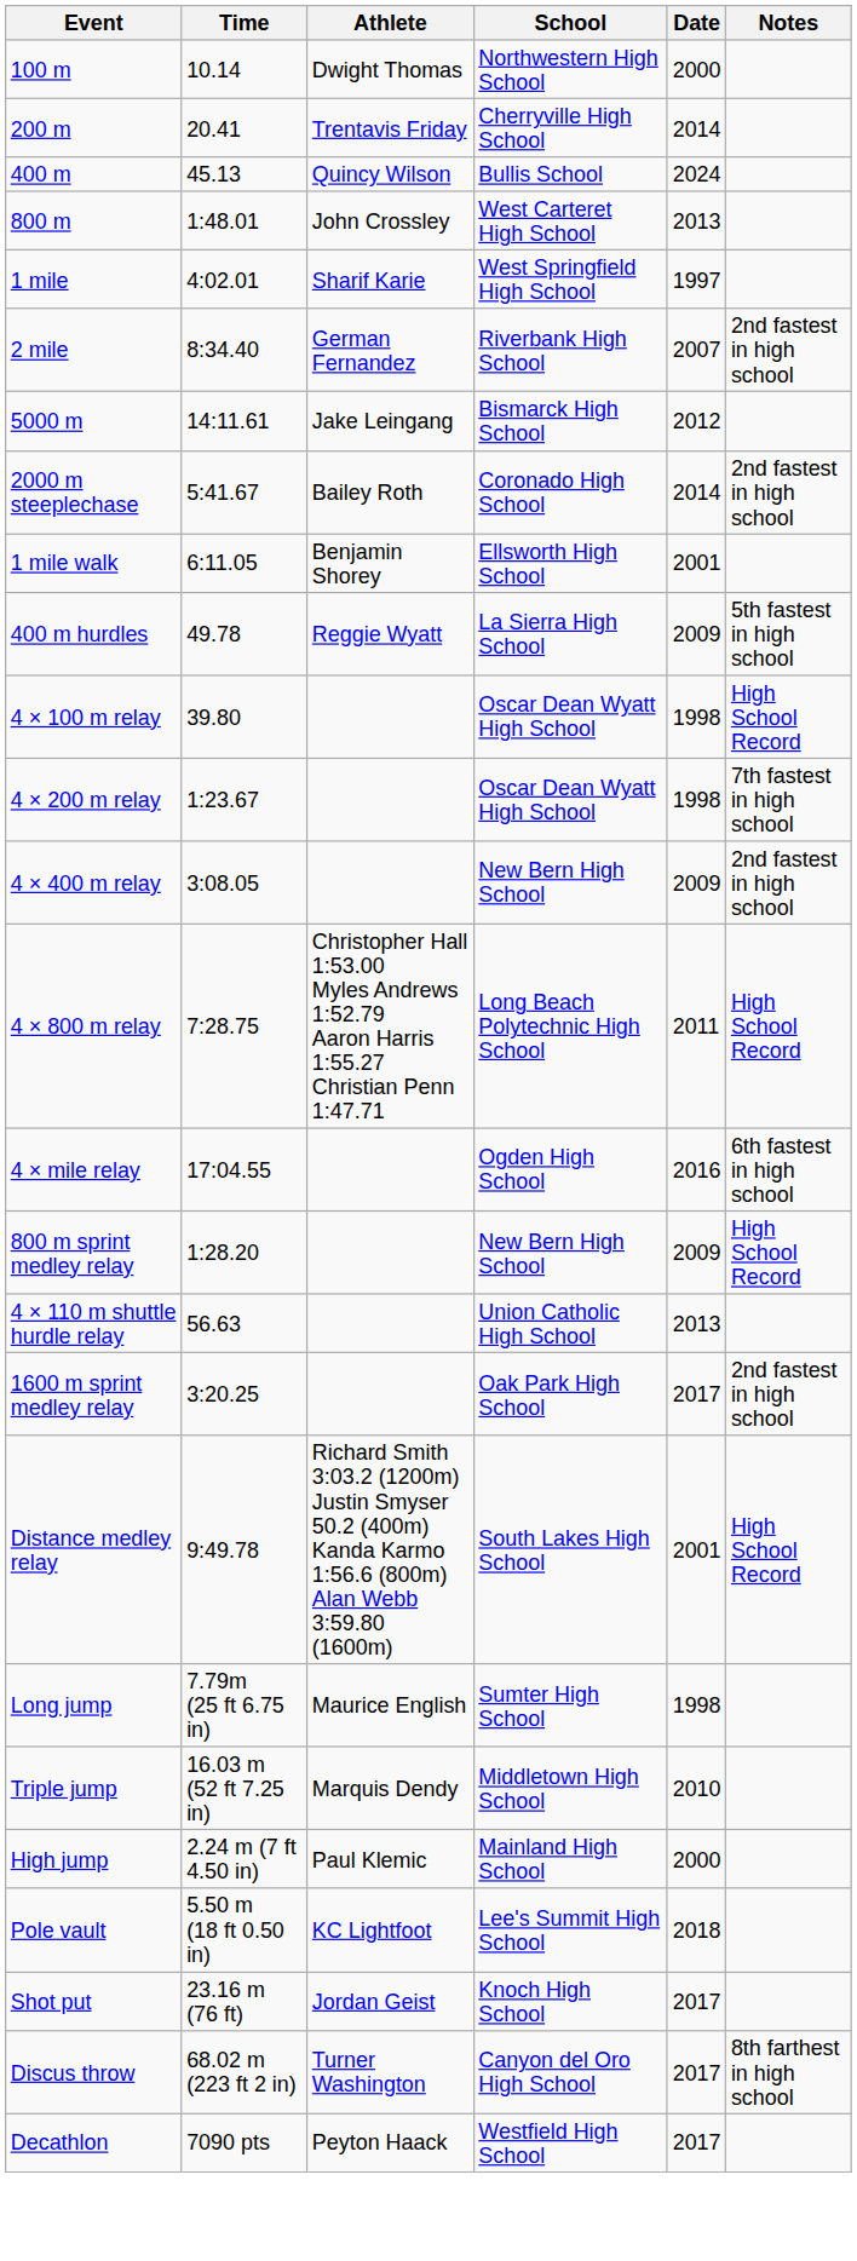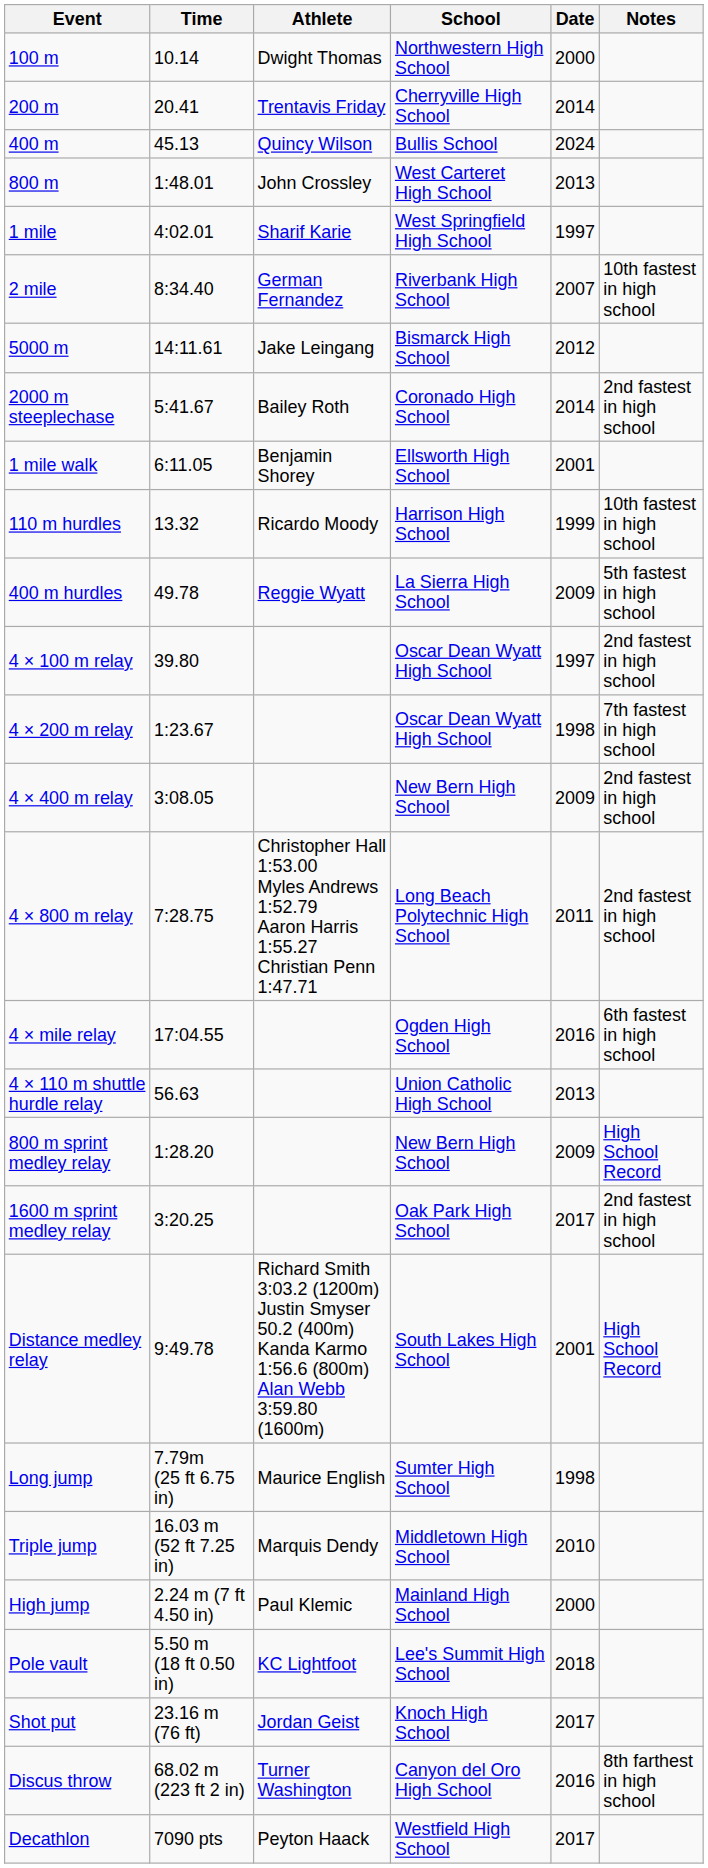 <table class="wikitable" style="font-size:95%; width: 95%;">
 <tr>
 <th>Event</th>
 <th>Time</th>
 <th>Athlete</th>
 <th>School</th>
 <th>Date</th>
 <th>Notes</th>
 </tr>
 <tr>
 <td><a href='#'>100 m</a></td>
 <td>10.14</td>
 <td>Dwight Thomas</td>
 <td><a href='#'>Northwestern High School</a></td>
 <td>2000</td>
 <td></td>
 </tr>
 <tr>
 <td><a href='#'>200 m</a></td>
 <td>20.41</td>
 <td><a href='#'>Trentavis Friday</a></td>
 <td><a href='#'>Cherryville High School</a></td>
 <td>2014</td>
 <td></td>
 </tr>
 <tr>
 <td><a href='#'>400 m</a></td>
 <td>45.13</td>
 <td><a href='#'>Quincy Wilson</a></td>
 <td><a href='#'>Bullis School</a></td>
 <td>2024</td>
 <td></td>
 </tr>
 <tr>
 <td><a href='#'>800 m</a></td>
 <td>1:48.01</td>
 <td>John Crossley</td>
 <td><a href='#'>West Carteret High School</a></td>
 <td>2013</td>
 <td></td>
 </tr>
 <tr>
 <td><a href='#'>1 mile</a></td>
 <td>4:02.01</td>
 <td><a href='#'>Sharif Karie</a></td>
 <td><a href='#'>West Springfield High School</a></td>
 <td>1997</td>
 <td></td>
 </tr>
 <tr>
 <td><a href='#'>2 mile</a></td>
 <td>8:34.40</td>
 <td><a href='#'>German Fernandez</a></td>
 <td><a href='#'>Riverbank High School</a></td>
 <td>2007</td>
-<td>2nd fastest in high school</td>
+<td>10th fastest in high school</td>
 </tr>
 <tr>
 <td><a href='#'>5000 m</a></td>
 <td>14:11.61</td>
 <td>Jake Leingang</td>
 <td><a href='#'>Bismarck High School</a></td>
 <td>2012</td>
 <td></td>
 </tr>
 <tr>
 <td><a href='#'>2000 m steeplechase</a></td>
 <td>5:41.67</td>
 <td>Bailey Roth</td>
 <td><a href='#'>Coronado High School</a></td>
 <td>2014</td>
 <td>2nd fastest in high school</td>
 </tr>
 <tr>
 <td><a href='#'>1 mile walk</a></td>
 <td>6:11.05</td>
 <td>Benjamin Shorey</td>
 <td><a href='#'>Ellsworth High School</a></td>
 <td>2001</td>
 <td></td>
 </tr>
 <tr>
+<td><a href='#'>110 m hurdles</a></td>
+<td>13.32</td>
+<td>Ricardo Moody</td>
+<td><a href='#'>Harrison High School</a></td>
+<td>1999</td>
+<td>10th fastest in high school</td>
+</tr>
+<tr>
 <td><a href='#'>400 m hurdles</a></td>
 <td>49.78</td>
 <td><a href='#'>Reggie Wyatt</a></td>
 <td><a href='#'>La Sierra High School</a></td>
 <td>2009</td>
 <td>5th fastest in high school</td>
 </tr>
 <tr>
 <td><a href='#'>4 × 100 m relay</a></td>
 <td>39.80</td>
 <td></td>
 <td><a href='#'>Oscar Dean Wyatt High School</a></td>
-<td>1998</td>
-<td><a href='#'>High School Record</a></td>
+<td>1997</td>
+<td>2nd fastest in high school</td>
 </tr>
 <tr>
 <td><a href='#'>4 × 200 m relay</a></td>
 <td>1:23.67</td>
 <td></td>
 <td><a href='#'>Oscar Dean Wyatt High School</a></td>
 <td>1998</td>
 <td>7th fastest in high school</td>
 </tr>
 <tr>
 <td><a href='#'>4 × 400 m relay</a></td>
 <td>3:08.05</td>
 <td></td>
 <td><a href='#'>New Bern High School</a></td>
 <td>2009</td>
 <td>2nd fastest in high school</td>
 </tr>
 <tr>
 <td><a href='#'>4 × 800 m relay</a></td>
 <td>7:28.75</td>
 <td>Christopher Hall 1:53.00 <br> Myles Andrews 1:52.79 <br> Aaron Harris 1:55.27 <br> Christian Penn 1:47.71</td>
 <td><a href='#'>Long Beach Polytechnic High School</a></td>
 <td>2011</td>
-<td><a href='#'>High School Record</a></td>
+<td>2nd fastest in high school</td>
 </tr>
 <tr>
 <td><a href='#'>4 × mile relay</a></td>
 <td>17:04.55</td>
 <td></td>
 <td><a href='#'>Ogden High School</a></td>
 <td>2016</td>
 <td>6th fastest in high school</td>
 </tr>
 <tr>
+<td><a href='#'>4 × 110 m shuttle hurdle relay</a></td>
+<td>56.63</td>
+<td></td>
+<td><a href='#'>Union Catholic High School</a></td>
+<td>2013</td>
+<td></td>
+</tr>
+<tr>
 <td><a href='#'>800 m sprint medley relay</a></td>
 <td>1:28.20</td>
 <td></td>
 <td><a href='#'>New Bern High School</a></td>
 <td>2009</td>
 <td><a href='#'>High School Record</a></td>
-</tr>
-<tr>
-<td><a href='#'>4 × 110 m shuttle hurdle relay</a></td>
-<td>56.63</td>
-<td></td>
-<td><a href='#'>Union Catholic High School</a></td>
-<td>2013</td>
-<td></td>
 </tr>
 <tr>
 <td><a href='#'>1600 m sprint medley relay</a></td>
 <td>3:20.25</td>
 <td></td>
 <td><a href='#'>Oak Park High School</a></td>
 <td>2017</td>
 <td>2nd fastest in high school</td>
 </tr>
 <tr>
 <td><a href='#'>Distance medley relay</a></td>
 <td>9:49.78</td>
 <td>Richard Smith 3:03.2 (1200m) <br> Justin Smyser 50.2 (400m) <br> Kanda Karmo 1:56.6 (800m) <br> <a href='#'>Alan Webb</a> 3:59.80 (1600m)</td>
 <td><a href='#'>South Lakes High School</a></td>
 <td>2001</td>
 <td><a href='#'>High School Record</a></td>
 </tr>
 <tr>
 <td><a href='#'>Long jump</a></td>
 <td>7.79m (25 ft 6.75 in)</td>
 <td>Maurice English</td>
 <td><a href='#'>Sumter High School</a></td>
 <td>1998</td>
 <td></td>
 </tr>
 <tr>
 <td><a href='#'>Triple jump</a></td>
 <td>16.03 m (52 ft 7.25 in)</td>
 <td>Marquis Dendy</td>
 <td><a href='#'>Middletown High School</a></td>
 <td>2010</td>
 <td></td>
 </tr>
 <tr>
 <td><a href='#'>High jump</a></td>
 <td>2.24 m (7 ft 4.50 in)</td>
 <td>Paul Klemic</td>
 <td><a href='#'>Mainland High School</a></td>
 <td>2000</td>
 <td></td>
 </tr>
 <tr>
 <td><a href='#'>Pole vault</a></td>
 <td>5.50 m (18 ft 0.50 in)</td>
 <td><a href='#'>KC Lightfoot</a></td>
 <td><a href='#'>Lee's Summit High School</a></td>
 <td>2018</td>
 </tr>
 <tr>
 <td><a href='#'>Shot put</a></td>
 <td>23.16 m (76 ft)</td>
 <td><a href='#'>Jordan Geist</a></td>
 <td><a href='#'>Knoch High School</a></td>
 <td>2017</td>
 <td></td>
 </tr>
 <tr>
 <td><a href='#'>Discus throw</a></td>
 <td>68.02 m (223 ft 2 in)</td>
 <td><a href='#'>Turner Washington</a></td>
 <td><a href='#'>Canyon del Oro High School</a></td>
-<td>2017</td>
+<td>2016</td>
 <td>8th farthest in high school</td>
 </tr>
 <tr>
 <td><a href='#'>Decathlon</a></td>
 <td>7090 pts</td>
 <td>Peyton Haack</td>
 <td><a href='#'>Westfield High School</a></td>
 <td>2017</td>
 <td></td>
 </tr>
 </table>
